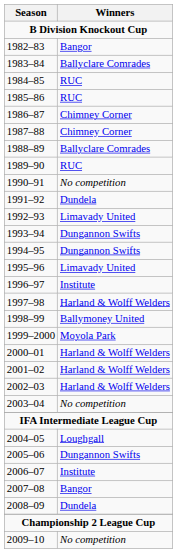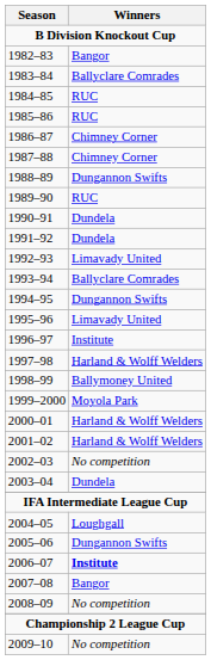 <table class="wikitable">
 <tr>
 <th>Season</th>
 <th>Winners</th>
 </tr>
 <tr>
 <td colspan="5" align="center"><strong>B Division Knockout Cup</strong></td>
 </tr>
 <tr>
 <td>1982–83</td>
 <td><a href='#'>Bangor</a></td>
 </tr>
 <tr>
 <td>1983–84</td>
 <td><a href='#'>Ballyclare Comrades</a></td>
 </tr>
 <tr>
 <td>1984–85</td>
 <td><a href='#'>RUC</a></td>
 </tr>
 <tr>
 <td>1985–86</td>
 <td><a href='#'>RUC</a></td>
 </tr>
 <tr>
 <td>1986–87</td>
 <td><a href='#'>Chimney Corner</a></td>
 </tr>
 <tr>
 <td>1987–88</td>
 <td><a href='#'>Chimney Corner</a></td>
 </tr>
 <tr>
 <td>1988–89</td>
-<td><a href='#'>Ballyclare Comrades</a></td>
+<td><a href='#'>Dungannon Swifts</a></td>
 </tr>
 <tr>
 <td>1989–90</td>
 <td><a href='#'>RUC</a></td>
 </tr>
 <tr>
 <td>1990–91</td>
-<td><em>No competition</em></td>
+<td><a href='#'>Dundela</a></td>
 </tr>
 <tr>
 <td>1991–92</td>
 <td><a href='#'>Dundela</a></td>
 </tr>
 <tr>
 <td>1992–93</td>
 <td><a href='#'>Limavady United</a></td>
 </tr>
 <tr>
 <td>1993–94</td>
-<td><a href='#'>Dungannon Swifts</a></td>
+<td><a href='#'>Ballyclare Comrades</a></td>
 </tr>
 <tr>
 <td>1994–95</td>
 <td><a href='#'>Dungannon Swifts</a></td>
 </tr>
 <tr>
 <td>1995–96</td>
 <td><a href='#'>Limavady United</a></td>
 </tr>
 <tr>
 <td>1996–97</td>
 <td><a href='#'>Institute</a></td>
 </tr>
 <tr>
 <td>1997–98</td>
 <td><a href='#'>Harland & Wolff Welders</a></td>
 </tr>
 <tr>
 <td>1998–99</td>
 <td><a href='#'>Ballymoney United</a></td>
 </tr>
 <tr>
 <td>1999–2000</td>
 <td><a href='#'>Moyola Park</a></td>
 </tr>
 <tr>
 <td>2000–01</td>
 <td><a href='#'>Harland & Wolff Welders</a></td>
 </tr>
 <tr>
 <td>2001–02</td>
 <td><a href='#'>Harland & Wolff Welders</a></td>
 </tr>
 <tr>
 <td>2002–03</td>
-<td><a href='#'>Harland & Wolff Welders</a></td>
+<td><em>No competition</em></td>
 </tr>
 <tr>
 <td>2003–04</td>
-<td><em>No competition</em></td>
+<td><a href='#'>Dundela</a></td>
 </tr>
 <tr>
 </tr>
 <tr>
 <td colspan="5" align="center"><strong>IFA Intermediate League Cup</strong></td>
 </tr>
 <tr>
 <td>2004–05</td>
 <td><a href='#'>Loughgall</a></td>
 </tr>
 <tr>
 <td>2005–06</td>
 <td><a href='#'>Dungannon Swifts</a></td>
 </tr>
 <tr>
 <td>2006–07</td>
-<td><a href='#'>Institute</a></td>
+<td><strong><a href='#'>Institute</a></strong></td>
 </tr>
 <tr>
 <td>2007–08</td>
 <td><a href='#'>Bangor</a></td>
 </tr>
 <tr>
 <td>2008–09</td>
-<td><a href='#'>Dundela</a></td>
+<td><em>No competition</em></td>
 </tr>
 <tr>
 </tr>
 <tr>
 <td colspan="5" align="center"><strong>Championship 2 League Cup</strong></td>
 </tr>
 <tr>
 <td>2009–10</td>
 <td><em>No competition</em></td>
 </tr>
 </table>
